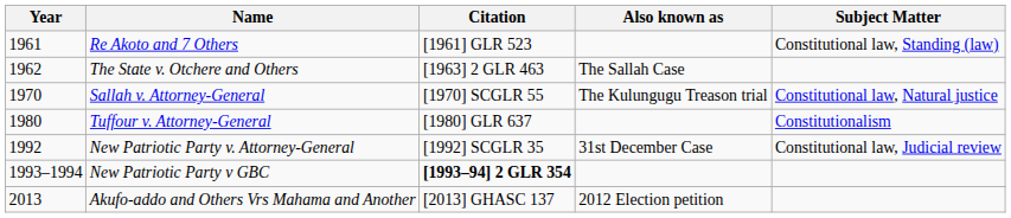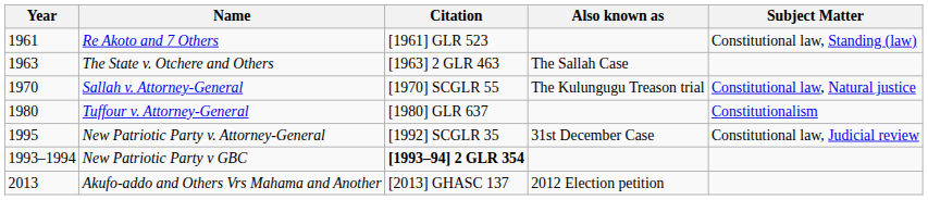 <table class="wikitable">
 <tr>
 <th>Year</th>
 <th>Name</th>
 <th>Citation</th>
 <th>Also known as</th>
 <th>Subject Matter</th>
 </tr>
 <tr>
 <td>1961</td>
 <td><em><a href='#'>Re Akoto and 7 Others</a></em></td>
 <td>[1961] GLR 523</td>
 <td></td>
 <td>Constitutional law, <a href='#'>Standing (law)</a></td>
 </tr>
 <tr>
-<td>1962</td>
+<td>1963</td>
 <td><em>The State v. Otchere and Others</em></td>
 <td>[1963] 2 GLR 463</td>
 <td>The Sallah Case</td>
 <td></td>
 </tr>
 <tr>
 <td>1970</td>
 <td><em><a href='#'>Sallah v. Attorney-General</a></em></td>
 <td>[1970] SCGLR 55</td>
 <td>The Kulungugu Treason trial</td>
 <td><a href='#'>Constitutional law</a>, <a href='#'>Natural justice</a></td>
 </tr>
 <tr>
 <td>1980</td>
 <td><em><a href='#'>Tuffour v. Attorney-General</a></em></td>
 <td>[1980] GLR 637</td>
 <td></td>
 <td><a href='#'>Constitutionalism</a></td>
 </tr>
 <tr>
-<td>1992</td>
+<td>1995</td>
 <td><em>New Patriotic Party v. Attorney-General</em></td>
 <td>[1992] SCGLR 35</td>
 <td>31st December Case</td>
 <td>Constitutional law, <a href='#'>Judicial review</a></td>
 </tr>
 <tr>
 <td>1993–1994</td>
 <td><em>New Patriotic Party v GBC</em></td>
 <td><strong>[1993–94] 2 GLR 354</strong></td>
 <td></td>
 <td></td>
 </tr>
 <tr>
 <td>2013</td>
 <td><em>Akufo-addo and Others Vrs Mahama and Another</em></td>
 <td>[2013] GHASC 137</td>
 <td>2012 Election petition</td>
 <td></td>
 </tr>
 </table>
